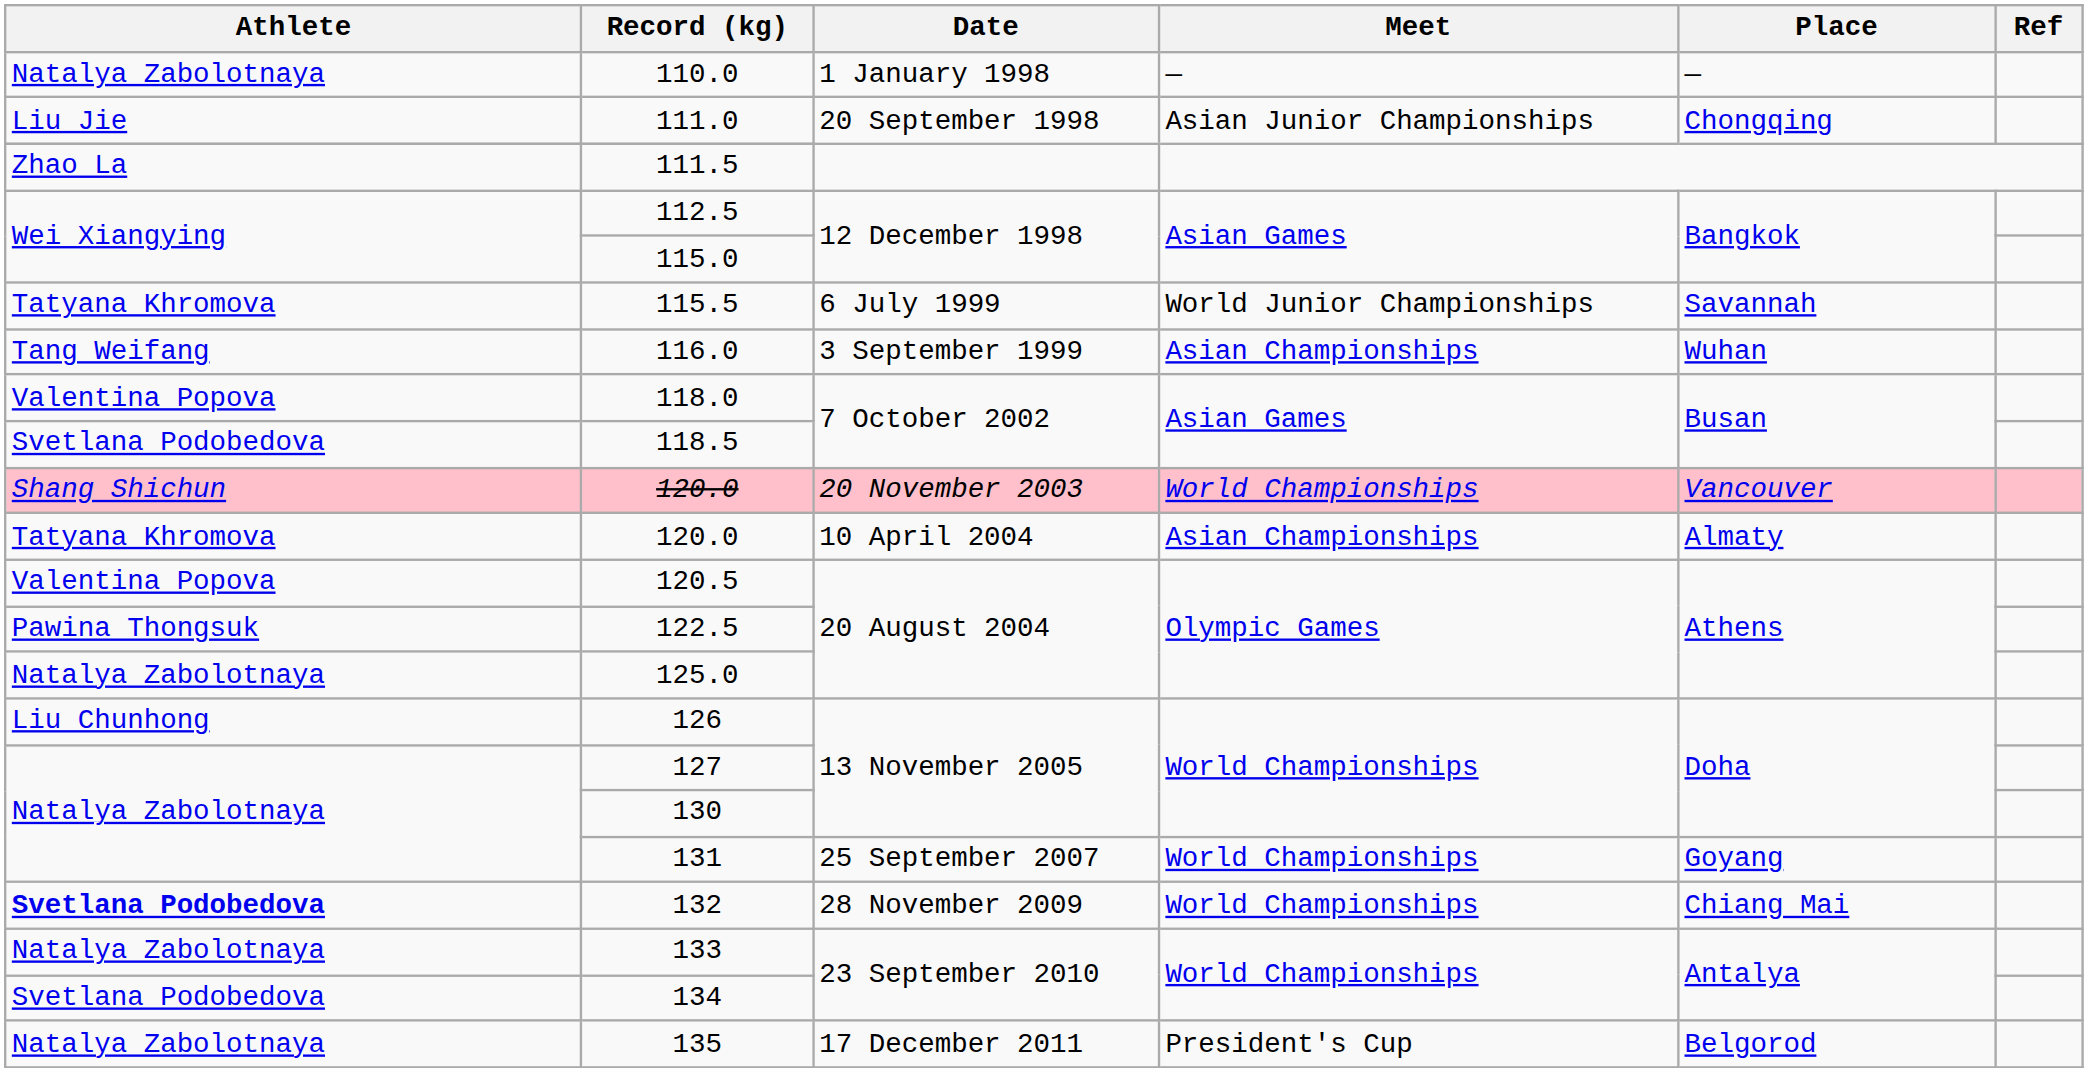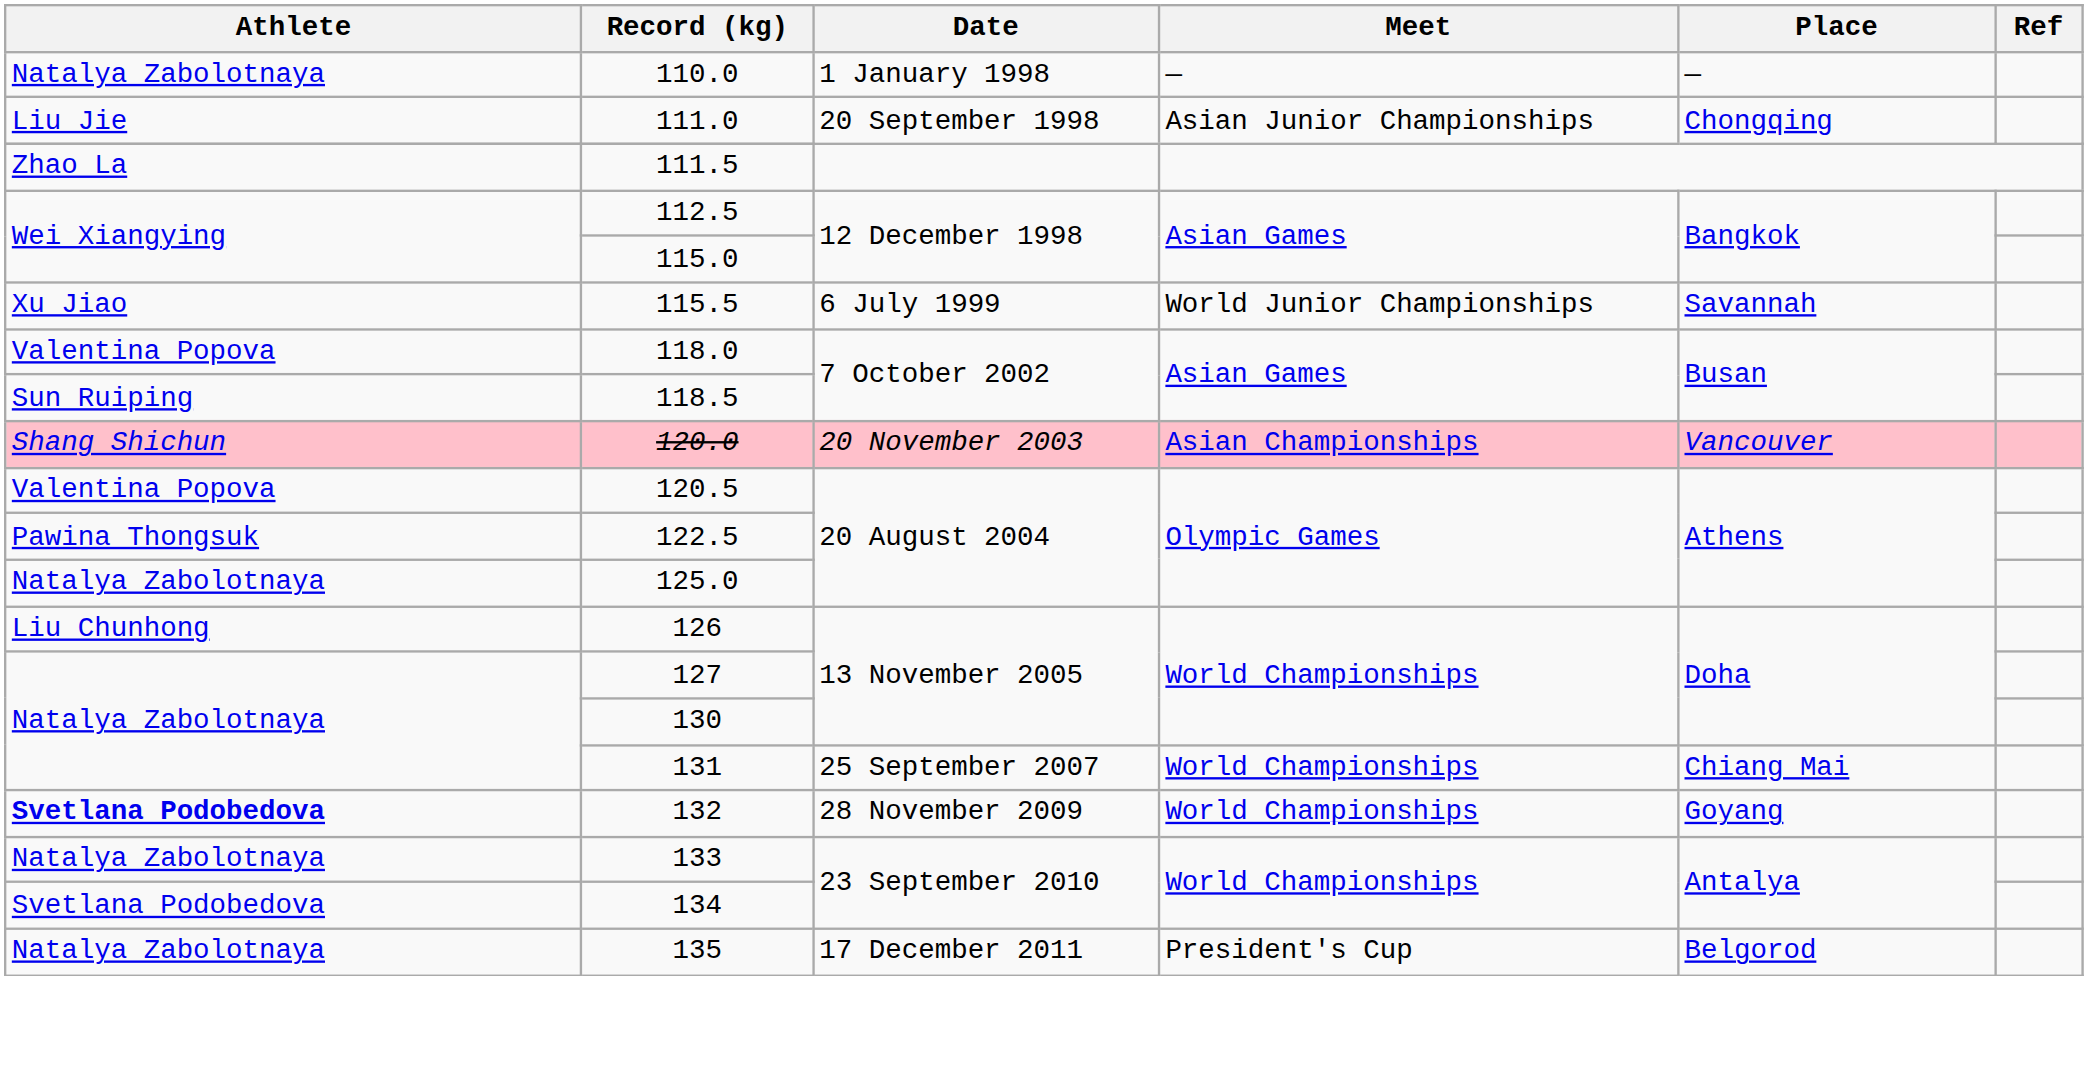 <table class="wikitable" style="font-size:90%; width: 70%;">
 <tr>
 <th width=20%>Athlete</th>
 <th width=8%>Record (kg)</th>
 <th width=12%>Date</th>
 <th width=18%>Meet</th>
 <th width=11%>Place</th>
 <th width=3%>Ref</th>
 </tr>
 <tr>
 <td> <a href='#'>Natalya Zabolotnaya</a></td>
 <td align="center">110.0</td>
 <td>1 January 1998</td>
 <td>—</td>
 <td>—</td>
 <td></td>
 </tr>
 <tr>
 <td> <a href='#'>Liu Jie</a></td>
 <td align="center">111.0</td>
 <td rowspan=2>20 September 1998</td>
 <td rowspan=2>Asian Junior Championships</td>
 <td rowspan=2><a href='#'>Chongqing</a></td>
 <td></td>
 </tr>
 <tr>
 </tr>
 <tr>
 <td> <a href='#'>Zhao La</a></td>
 <td align="center">111.5</td>
 <td></td>
 </tr>
 <tr>
 <td rowspan=2> <a href='#'>Wei Xiangying</a></td>
 <td align="center">112.5</td>
 <td rowspan=2>12 December 1998</td>
 <td rowspan=2><a href='#'>Asian Games</a></td>
 <td rowspan=2><a href='#'>Bangkok</a></td>
 <td></td>
 </tr>
 <tr>
 <td align="center">115.0</td>
 <td></td>
 </tr>
 <tr>
-<td> <a href='#'>Tatyana Khromova</a></td>
+<td> <a href='#'>Xu Jiao</a></td>
 <td align="center">115.5</td>
 <td>6 July 1999</td>
 <td>World Junior Championships</td>
 <td><a href='#'>Savannah</a></td>
-<td></td>
-</tr>
-<tr>
-<td> <a href='#'>Tang Weifang</a></td>
-<td align="center">116.0</td>
-<td>3 September 1999</td>
-<td><a href='#'>Asian Championships</a></td>
-<td><a href='#'>Wuhan</a></td>
 <td></td>
 </tr>
 <tr>
 <td> <a href='#'>Valentina Popova</a></td>
 <td align="center">118.0</td>
 <td rowspan=2>7 October 2002</td>
 <td rowspan=2><a href='#'>Asian Games</a></td>
 <td rowspan=2><a href='#'>Busan</a></td>
 <td></td>
 </tr>
 <tr>
-<td> <a href='#'>Svetlana Podobedova</a></td>
+<td> <a href='#'>Sun Ruiping</a></td>
 <td align="center">118.5</td>
 <td></td>
 </tr>
 <tr bgcolor=pink>
 <td><em> <a href='#'>Shang Shichun</a></em></td>
 <td align="center"><em><s>120.0</s></em></td>
 <td><em>20 November 2003</em></td>
-<td><em><a href='#'>World Championships</a></em></td>
+<td><a href='#'>Asian Championships</a></td>
 <td><em><a href='#'>Vancouver</a></em></td>
-<td></td>
-</tr>
-<tr>
-<td> <a href='#'>Tatyana Khromova</a></td>
-<td align="center">120.0</td>
-<td>10 April 2004</td>
-<td><a href='#'>Asian Championships</a></td>
-<td><a href='#'>Almaty</a></td>
 <td></td>
 </tr>
 <tr>
 <td> <a href='#'>Valentina Popova</a></td>
 <td align="center">120.5</td>
 <td rowspan=3>20 August 2004</td>
 <td rowspan=3><a href='#'>Olympic Games</a></td>
 <td rowspan=3><a href='#'>Athens</a></td>
 <td></td>
 </tr>
 <tr>
 <td> <a href='#'>Pawina Thongsuk</a></td>
 <td align="center">122.5</td>
 <td></td>
 </tr>
 <tr>
 <td> <a href='#'>Natalya Zabolotnaya</a></td>
 <td align="center">125.0</td>
 <td></td>
 </tr>
 <tr>
 <td> <a href='#'>Liu Chunhong</a></td>
 <td align="center">126</td>
 <td rowspan=3>13 November 2005</td>
 <td rowspan=3><a href='#'>World Championships</a></td>
 <td rowspan=3><a href='#'>Doha</a></td>
 <td></td>
 </tr>
 <tr>
 <td rowspan=3> <a href='#'>Natalya Zabolotnaya</a></td>
 <td align="center">127</td>
 <td></td>
 </tr>
 <tr>
 <td align="center">130</td>
 <td></td>
 </tr>
 <tr>
 <td align="center">131</td>
 <td>25 September 2007</td>
 <td><a href='#'>World Championships</a></td>
-<td><a href='#'>Goyang</a></td>
+<td><a href='#'>Chiang Mai</a></td>
 <td></td>
 </tr>
 <tr>
 <td><strong> <a href='#'>Svetlana Podobedova</a></strong></td>
 <td align="center">132</td>
 <td>28 November 2009</td>
 <td><a href='#'>World Championships</a></td>
-<td><a href='#'>Chiang Mai</a></td>
+<td><a href='#'>Goyang</a></td>
 <td></td>
 </tr>
 <tr>
 <td> <a href='#'>Natalya Zabolotnaya</a></td>
 <td align="center">133</td>
 <td rowspan=2>23 September 2010</td>
 <td rowspan=2><a href='#'>World Championships</a></td>
 <td rowspan=2><a href='#'>Antalya</a></td>
 <td></td>
 </tr>
 <tr>
 <td> <a href='#'>Svetlana Podobedova</a></td>
 <td align="center">134</td>
 <td></td>
 </tr>
 <tr>
 <td> <a href='#'>Natalya Zabolotnaya</a></td>
 <td align="center">135</td>
 <td>17 December 2011</td>
 <td>President's Cup</td>
 <td><a href='#'>Belgorod</a></td>
 <td></td>
 </tr>
 </table>
